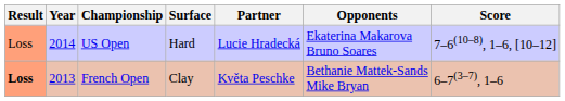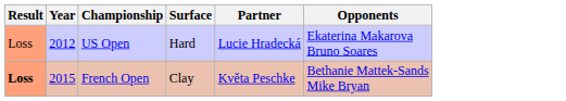 <table class="sortable wikitable">
 <tr>
 <th>Result</th>
 <th>Year</th>
 <th>Championship</th>
 <th>Surface</th>
 <th>Partner</th>
 <th>Opponents</th>
-<th class="unsortable">Score</th>
 </tr>
 <tr bgcolor=#CCCCFF>
 <td style="background:#ffa07a;">Loss</td>
-<td><a href='#'>2014</a></td>
+<td><a href='#'>2012</a></td>
 <td><a href='#'>US Open</a></td>
 <td>Hard</td>
 <td> <a href='#'>Lucie Hradecká</a></td>
 <td> <a href='#'>Ekaterina Makarova</a><br> <a href='#'>Bruno Soares</a></td>
-<td>7–6<sup>(10–8)</sup>, 1–6, [10–12]</td>
 </tr>
 <tr bgcolor=#EBC2AF>
 <td style="background:#ffa07a;"><strong>Loss</strong></td>
-<td><a href='#'>2013</a></td>
+<td><a href='#'>2015</a></td>
 <td><a href='#'>French Open</a></td>
 <td>Clay</td>
 <td> <a href='#'>Květa Peschke</a></td>
 <td> <a href='#'>Bethanie Mattek-Sands</a><br> <a href='#'>Mike Bryan</a></td>
-<td>6–7<sup>(3–7)</sup>, 1–6</td>
 </tr>
 </table>
